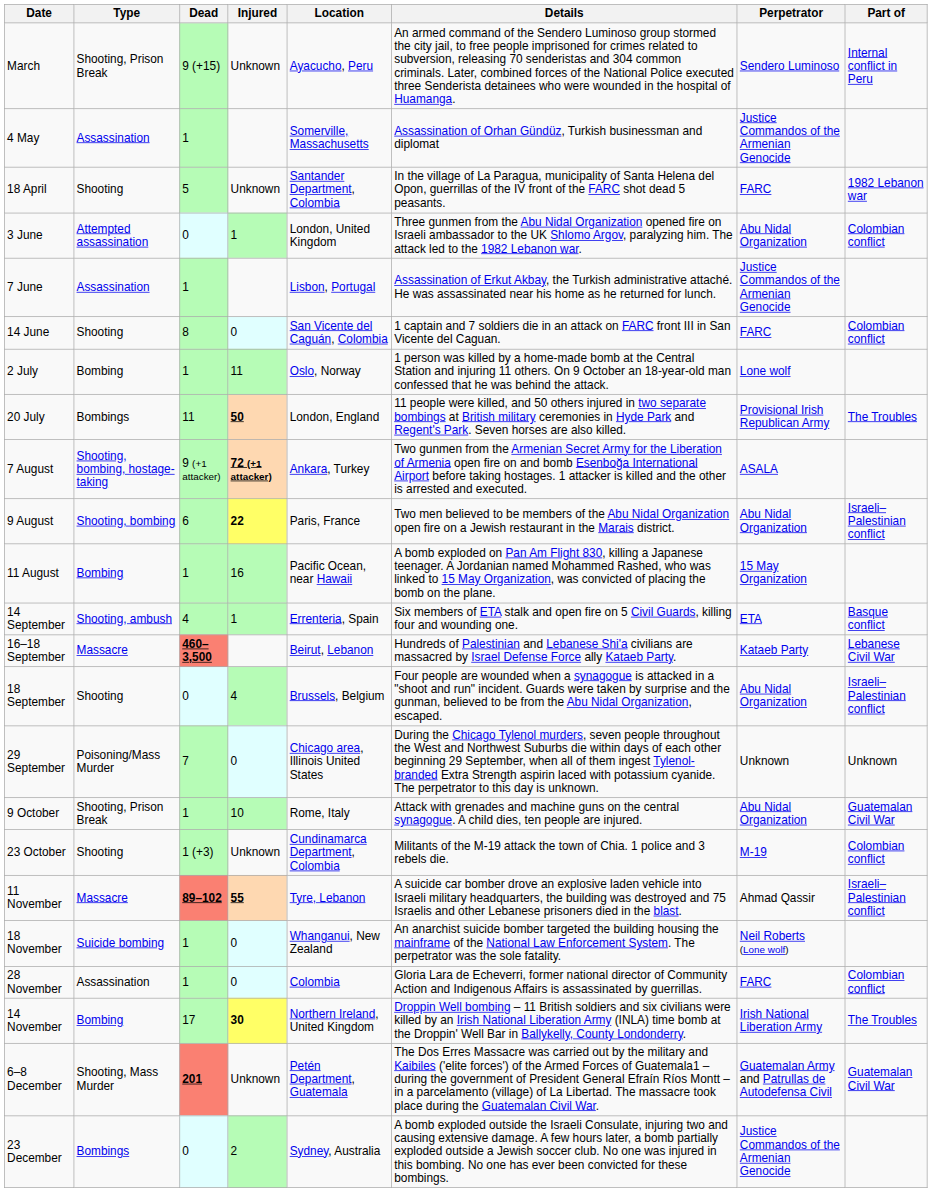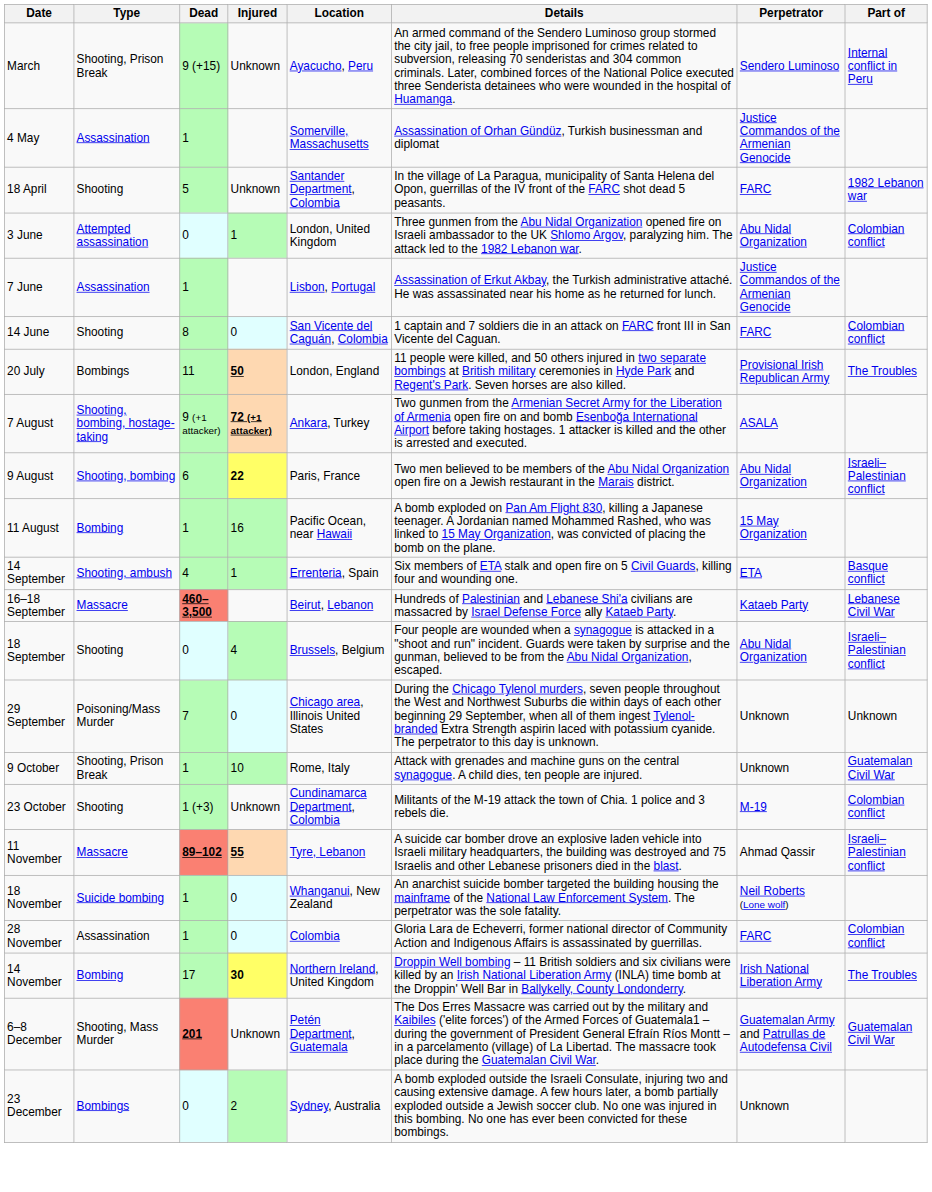 <table class="wikitable sortable">
 <tr>
 <th>Date</th>
 <th>Type</th>
 <th data-sort-type="number">Dead</th>
 <th data-sort-type="number">Injured</th>
 <th>Location</th>
 <th class="unsortable">Details</th>
 <th>Perpetrator</th>
 <th>Part of<br></th>
 </tr>
 <tr>
 <td>March</td>
 <td>Shooting, Prison Break</td>
 <td style="background:#B6FCB6">9 (+15)</td>
 <td>Unknown</td>
 <td><a href='#'>Ayacucho</a>, <a href='#'>Peru</a></td>
 <td>An armed command of the Sendero Luminoso group stormed the city jail,  to free people imprisoned for crimes related to subversion, releasing 70 senderistas and 304 common criminals. Later, combined forces of the National Police executed three Senderista detainees who were wounded in the hospital of <a href='#'>Huamanga</a>.</td>
 <td><a href='#'>Sendero Luminoso</a></td>
 <td><a href='#'>Internal conflict in Peru</a></td>
 </tr>
 <tr>
 <td>4 May</td>
 <td><a href='#'>Assassination</a></td>
 <td style="background:#B6FCB6">1</td>
 <td></td>
 <td><a href='#'>Somerville, Massachusetts</a></td>
 <td><a href='#'>Assassination of Orhan Gündüz</a>, Turkish businessman and diplomat</td>
 <td><a href='#'>Justice Commandos of the Armenian Genocide</a></td>
 <td></td>
 </tr>
 <tr>
 <td>18 April</td>
 <td>Shooting</td>
 <td style="background:#B6FCB6">5</td>
 <td>Unknown</td>
 <td><a href='#'>Santander Department</a>, <a href='#'>Colombia</a></td>
 <td>In the village of La Paragua, municipality of Santa Helena del Opon, guerrillas of the IV front of the <a href='#'>FARC</a> shot dead 5 peasants.</td>
 <td><a href='#'>FARC</a></td>
 <td><a href='#'>1982 Lebanon war</a></td>
 </tr>
 <tr>
 <td>3 June</td>
 <td><a href='#'>Attempted assassination</a></td>
 <td style="background:#E0FFFF">0</td>
 <td style="background:#B6FCB6">1</td>
 <td>London, United Kingdom</td>
 <td>Three gunmen from the <a href='#'>Abu Nidal Organization</a> opened fire on Israeli ambassador to the UK <a href='#'>Shlomo Argov</a>, paralyzing him. The attack led to the <a href='#'>1982 Lebanon war</a>.</td>
 <td><a href='#'>Abu Nidal Organization</a></td>
 <td><a href='#'>Colombian conflict</a></td>
 </tr>
 <tr>
 <td>7 June</td>
 <td><a href='#'>Assassination</a></td>
 <td style="background:#B6FCB6">1</td>
 <td></td>
 <td><a href='#'>Lisbon</a>, <a href='#'>Portugal</a></td>
 <td><a href='#'>Assassination of Erkut Akbay</a>, the Turkish administrative attaché. He was assassinated near his home as he returned for lunch.</td>
 <td><a href='#'>Justice Commandos of the Armenian Genocide</a></td>
 <td></td>
 </tr>
 <tr>
 <td>14 June</td>
 <td>Shooting</td>
 <td style="background:#B6FCB6">8</td>
 <td style="background:#E0FFFF">0</td>
 <td><a href='#'>San Vicente del Caguán</a>, <a href='#'>Colombia</a></td>
 <td>1 captain and 7 soldiers die in an attack on <a href='#'>FARC</a> front III in San Vicente del Caguan.</td>
 <td><a href='#'>FARC</a></td>
 <td><a href='#'>Colombian conflict</a></td>
-</tr>
-<tr>
-<td>2 July</td>
-<td>Bombing</td>
-<td style="background:#B6FCB6">1</td>
-<td style="background:#B6FCB6">11</td>
-<td><a href='#'>Oslo</a>, Norway</td>
-<td>1 person was killed by a home-made bomb at the Central Station and injuring 11 others. On 9 October an 18-year-old man confessed that he was behind the attack.</td>
-<td><a href='#'>Lone wolf</a></td>
-<td></td>
 </tr>
 <tr>
 <td>20 July</td>
 <td>Bombings</td>
 <td style="background:#B6FCB6">11</td>
 <td style="background:#FED8B1"><u><strong>50</strong></u></td>
 <td>London, England</td>
 <td>11 people were killed, and 50 others injured in <a href='#'>two separate bombings</a> at <a href='#'>British military</a> ceremonies in <a href='#'>Hyde Park</a> and <a href='#'>Regent's Park</a>. Seven horses are also killed.</td>
 <td><a href='#'>Provisional Irish Republican Army</a></td>
 <td><a href='#'>The Troubles</a></td>
 </tr>
 <tr>
 <td>7 August</td>
 <td><a href='#'>Shooting, bombing, hostage-taking</a></td>
 <td style="background:#B6FCB6">9 <small> (+1 attacker) </small></td>
 <td style="background:#FED8B1"><u><strong>72 <small> (+1 attacker) </small></strong></u></td>
 <td><a href='#'>Ankara</a>, Turkey</td>
 <td>Two gunmen from the <a href='#'>Armenian Secret Army for the Liberation of Armenia</a> open fire on and bomb <a href='#'>Esenboğa International Airport</a> before taking hostages. 1 attacker is killed and the other is arrested and executed.</td>
 <td><a href='#'>ASALA</a></td>
 <td></td>
 </tr>
 <tr>
 <td>9 August</td>
 <td><a href='#'>Shooting, bombing</a></td>
 <td style="background:#B6FCB6">6</td>
 <td style="background:#FFFF66"><strong>22</strong></td>
 <td>Paris, France</td>
 <td>Two men believed to be members of the <a href='#'>Abu Nidal Organization</a> open fire on a Jewish restaurant in the <a href='#'>Marais</a> district.</td>
 <td><a href='#'>Abu Nidal Organization</a></td>
 <td><a href='#'>Israeli–Palestinian conflict</a></td>
 </tr>
 <tr>
 <td>11 August</td>
 <td><a href='#'>Bombing</a></td>
 <td style="background:#B6FCB6">1</td>
 <td style="background:#B6FCB6">16</td>
 <td>Pacific Ocean, near <a href='#'>Hawaii</a></td>
 <td>A bomb exploded on <a href='#'>Pan Am Flight 830</a>, killing a Japanese teenager. A Jordanian named Mohammed Rashed, who was linked to <a href='#'>15 May Organization</a>, was convicted of placing the bomb on the plane.</td>
 <td><a href='#'>15 May Organization</a></td>
 <td></td>
 </tr>
 <tr>
 <td>14 September</td>
 <td><a href='#'>Shooting, ambush</a></td>
 <td style="background:#B6FCB6">4</td>
 <td style="background:#B6FCB6">1</td>
 <td><a href='#'>Errenteria</a>, Spain</td>
 <td>Six members of <a href='#'>ETA</a> stalk and open fire on 5 <a href='#'>Civil Guards</a>, killing four and wounding one.</td>
 <td><a href='#'>ETA</a></td>
 <td><a href='#'>Basque conflict</a></td>
 </tr>
 <tr>
 <td>16–18 September</td>
 <td><a href='#'>Massacre</a></td>
 <td style="background:#FA8072"><u><strong>460–3,500</strong></u></td>
 <td></td>
 <td><a href='#'>Beirut</a>, <a href='#'>Lebanon</a></td>
 <td>Hundreds of <a href='#'>Palestinian</a> and <a href='#'>Lebanese Shi'a</a> civilians are massacred by <a href='#'>Israel Defense Force</a> ally <a href='#'>Kataeb Party</a>.</td>
 <td><a href='#'>Kataeb Party</a></td>
 <td><a href='#'>Lebanese Civil War</a></td>
 </tr>
 <tr>
 <td>18 September</td>
 <td>Shooting</td>
 <td style="background:#E0FFFF">0</td>
 <td style="background:#B6FCB6">4</td>
 <td><a href='#'>Brussels</a>, Belgium</td>
 <td>Four people are wounded when a <a href='#'>synagogue</a> is attacked in a "shoot and run" incident. Guards were taken by surprise and the gunman, believed to be from the <a href='#'>Abu Nidal Organization</a>, escaped.</td>
 <td><a href='#'>Abu Nidal Organization</a></td>
 <td><a href='#'>Israeli–Palestinian conflict</a></td>
 </tr>
 <tr>
 <td>29 September</td>
 <td>Poisoning/Mass Murder</td>
 <td style="background:#B6FCB6">7</td>
 <td style="background:#E0FFFF">0</td>
 <td><a href='#'>Chicago area</a>, Illinois United States</td>
 <td>During the <a href='#'>Chicago Tylenol murders</a>, seven people throughout the West and Northwest Suburbs die within days of each other beginning 29 September, when all of them ingest <a href='#'>Tylenol-branded</a> Extra Strength aspirin laced with potassium cyanide. The perpetrator to this day is unknown.</td>
 <td>Unknown</td>
 <td>Unknown</td>
 </tr>
 <tr>
 <td>9 October</td>
 <td>Shooting, Prison Break</td>
 <td style="background:#B6FCB6">1</td>
 <td style="background:#B6FCB6">10</td>
 <td>Rome, Italy</td>
 <td>Attack with grenades and machine guns on the central <a href='#'>synagogue</a>. A child dies, ten people are injured.</td>
-<td><a href='#'>Abu Nidal Organization</a></td>
+<td>Unknown</td>
 <td><a href='#'>Guatemalan Civil War</a></td>
 </tr>
 <tr>
 <td>23 October</td>
 <td>Shooting</td>
 <td style="background:#B6FCB6">1 (+3)</td>
 <td>Unknown</td>
 <td><a href='#'>Cundinamarca Department</a>, <a href='#'>Colombia</a></td>
 <td>Militants of the M-19 attack the town of Chia. 1 police and 3 rebels die.</td>
 <td><a href='#'>M-19</a></td>
 <td><a href='#'>Colombian conflict</a></td>
 </tr>
 <tr>
 <td>11 November</td>
 <td><a href='#'>Massacre</a></td>
 <td style="background:#FA8072"><u><strong>89–102</strong></u></td>
 <td style="background:#FED8B1"><u><strong>55</strong></u></td>
 <td><a href='#'>Tyre, Lebanon</a></td>
 <td>A suicide car bomber drove an explosive laden vehicle into Israeli military headquarters, the building was destroyed and 75 Israelis and other Lebanese prisoners died in the <a href='#'>blast</a>.</td>
 <td>Ahmad Qassir</td>
 <td><a href='#'>Israeli–Palestinian conflict</a></td>
 </tr>
 <tr>
 <td>18 November</td>
 <td><a href='#'>Suicide bombing</a></td>
 <td style="background:#B6FCB6">1</td>
 <td style="background:#E0FFFF">0</td>
 <td><a href='#'>Whanganui</a>, New Zealand</td>
 <td>An anarchist suicide bomber targeted the building housing the <a href='#'>mainframe</a> of the <a href='#'>National Law Enforcement System</a>. The perpetrator was the sole fatality.</td>
 <td><a href='#'>Neil Roberts</a><br><small>(<a href='#'>Lone wolf</a>)</small></td>
 <td></td>
 </tr>
 <tr>
 <td>28 November</td>
 <td>Assassination</td>
 <td style="background:#B6FCB6">1</td>
 <td style="background:#E0FFFF">0</td>
 <td><a href='#'>Colombia</a></td>
 <td>Gloria Lara de Echeverri, former national director of Community Action and Indigenous Affairs is assassinated by guerrillas.</td>
 <td><a href='#'>FARC</a></td>
 <td><a href='#'>Colombian conflict</a></td>
 </tr>
 <tr>
 <td>14 November</td>
 <td><a href='#'>Bombing</a></td>
 <td style="background:#B6FCB6">17</td>
 <td style="background:#FFFF66"><strong>30</strong></td>
 <td><a href='#'>Northern Ireland</a>, United Kingdom</td>
 <td><a href='#'>Droppin Well bombing</a> – 11 British soldiers and six civilians were killed by an <a href='#'>Irish National Liberation Army</a> (INLA) time bomb at the Droppin' Well Bar in <a href='#'>Ballykelly, County Londonderry</a>.</td>
 <td><a href='#'>Irish National Liberation Army</a></td>
 <td><a href='#'>The Troubles</a></td>
 </tr>
 <tr>
 <td>6–8 December</td>
 <td>Shooting, Mass Murder</td>
 <td style="background:#FA8072"><u><strong>201</strong></u></td>
 <td>Unknown</td>
 <td><a href='#'>Petén Department</a>, <a href='#'>Guatemala</a></td>
 <td>The Dos Erres Massacre was carried out by the military and <a href='#'>Kaibiles</a> ('elite forces') of the Armed Forces of Guatemala1 – during the government of President General Efraín Ríos Montt – in a parcelamento (village) of La Libertad. The massacre took place during the <a href='#'>Guatemalan Civil War</a>.</td>
 <td><a href='#'>Guatemalan Army</a> and <a href='#'>Patrullas de Autodefensa Civil</a></td>
 <td><a href='#'>Guatemalan Civil War</a></td>
 </tr>
 <tr>
 <td>23 December</td>
 <td><a href='#'>Bombings</a></td>
 <td style="background:#E0FFFF">0</td>
 <td style="background:#B6FCB6">2</td>
 <td><a href='#'>Sydney</a>, Australia</td>
 <td>A bomb exploded outside the Israeli Consulate, injuring two and causing extensive damage. A few hours later, a bomb partially exploded outside a Jewish soccer club. No one was injured in this bombing. No one has ever been convicted for these bombings.</td>
-<td><a href='#'>Justice Commandos of the Armenian Genocide</a></td>
+<td>Unknown</td>
 <td></td>
 </tr>
 </table>
